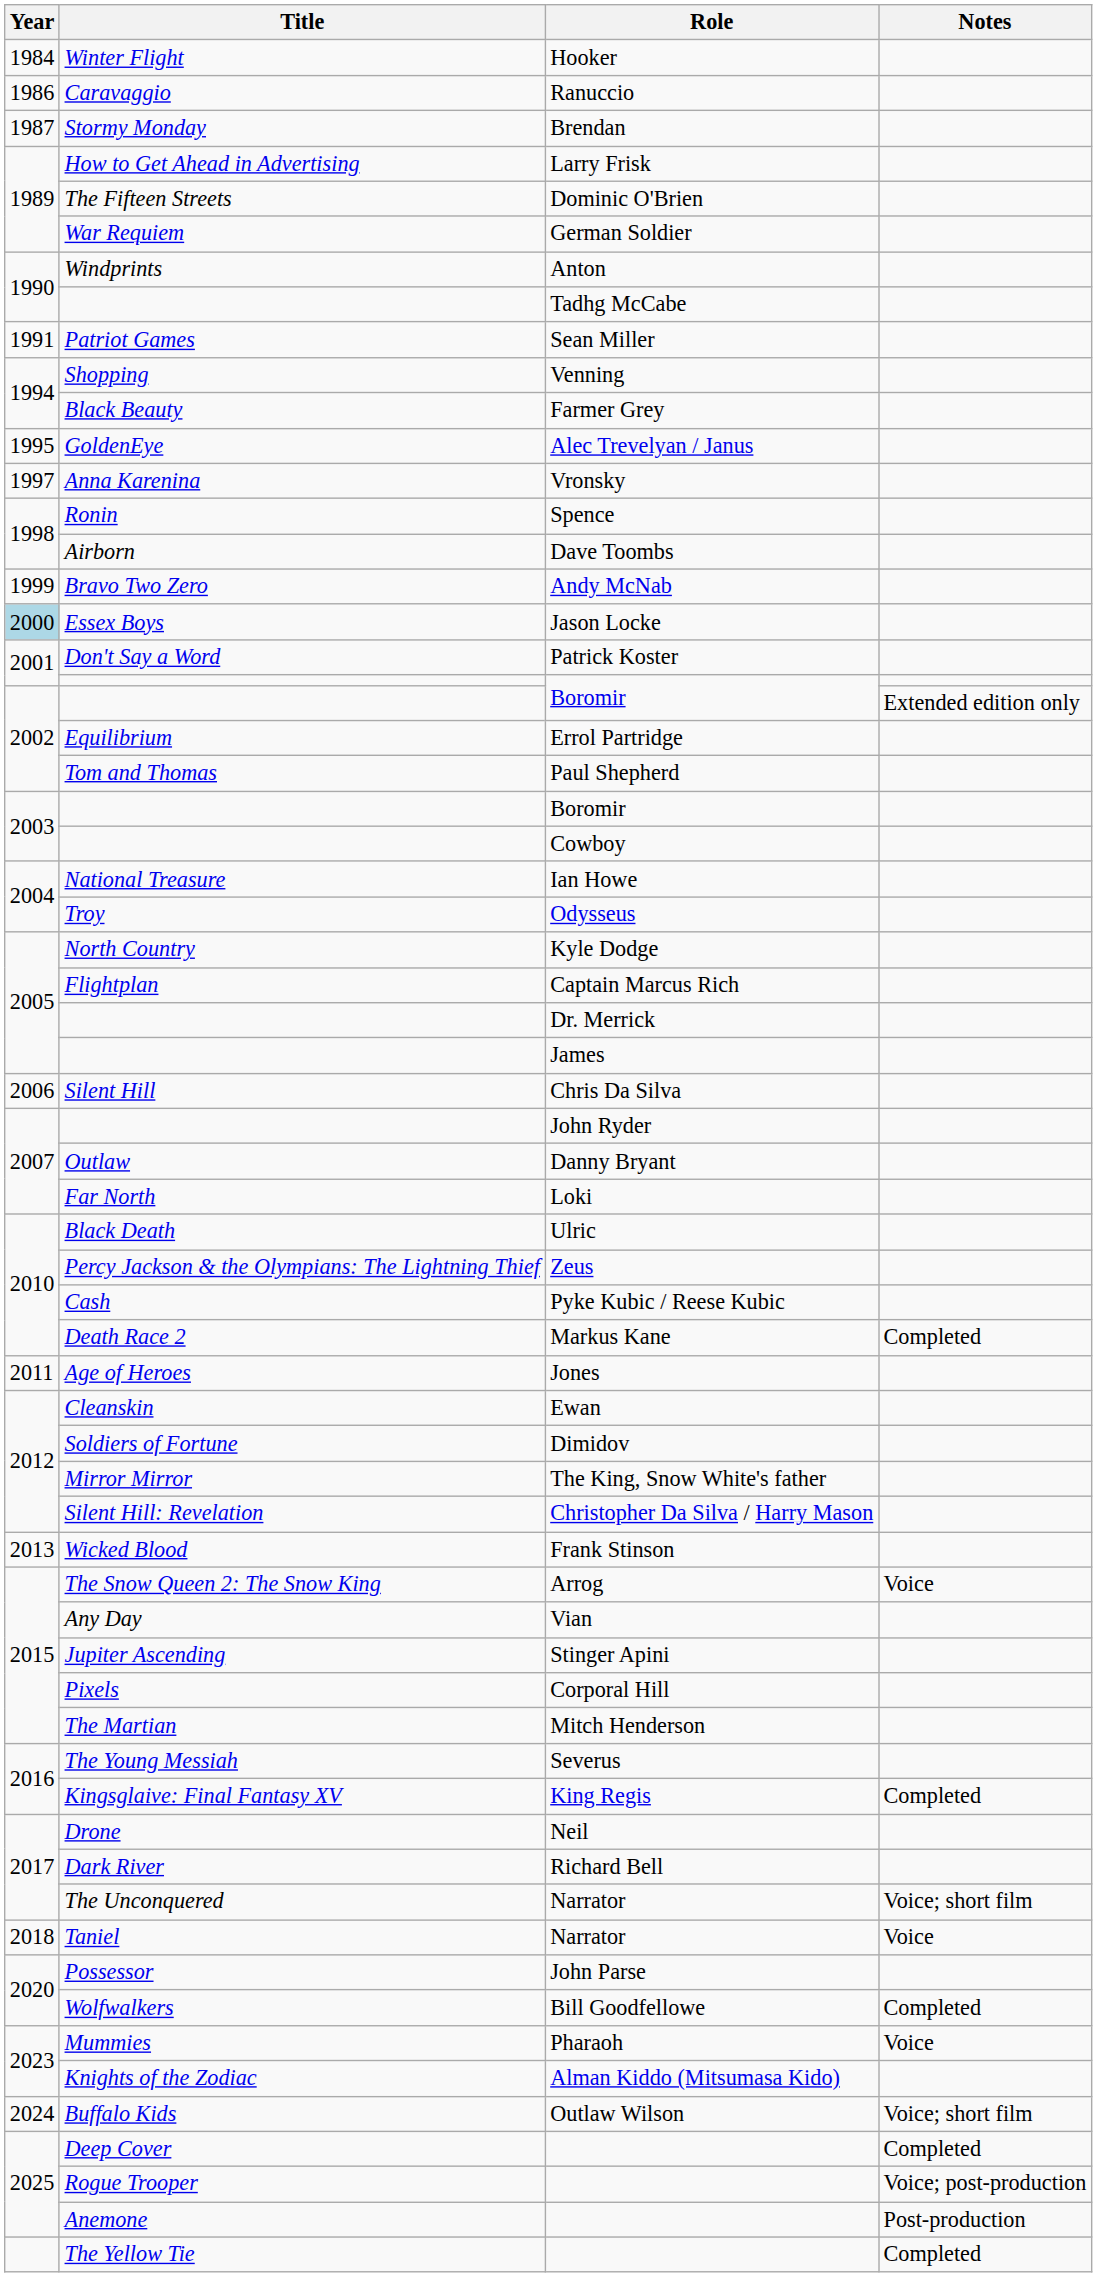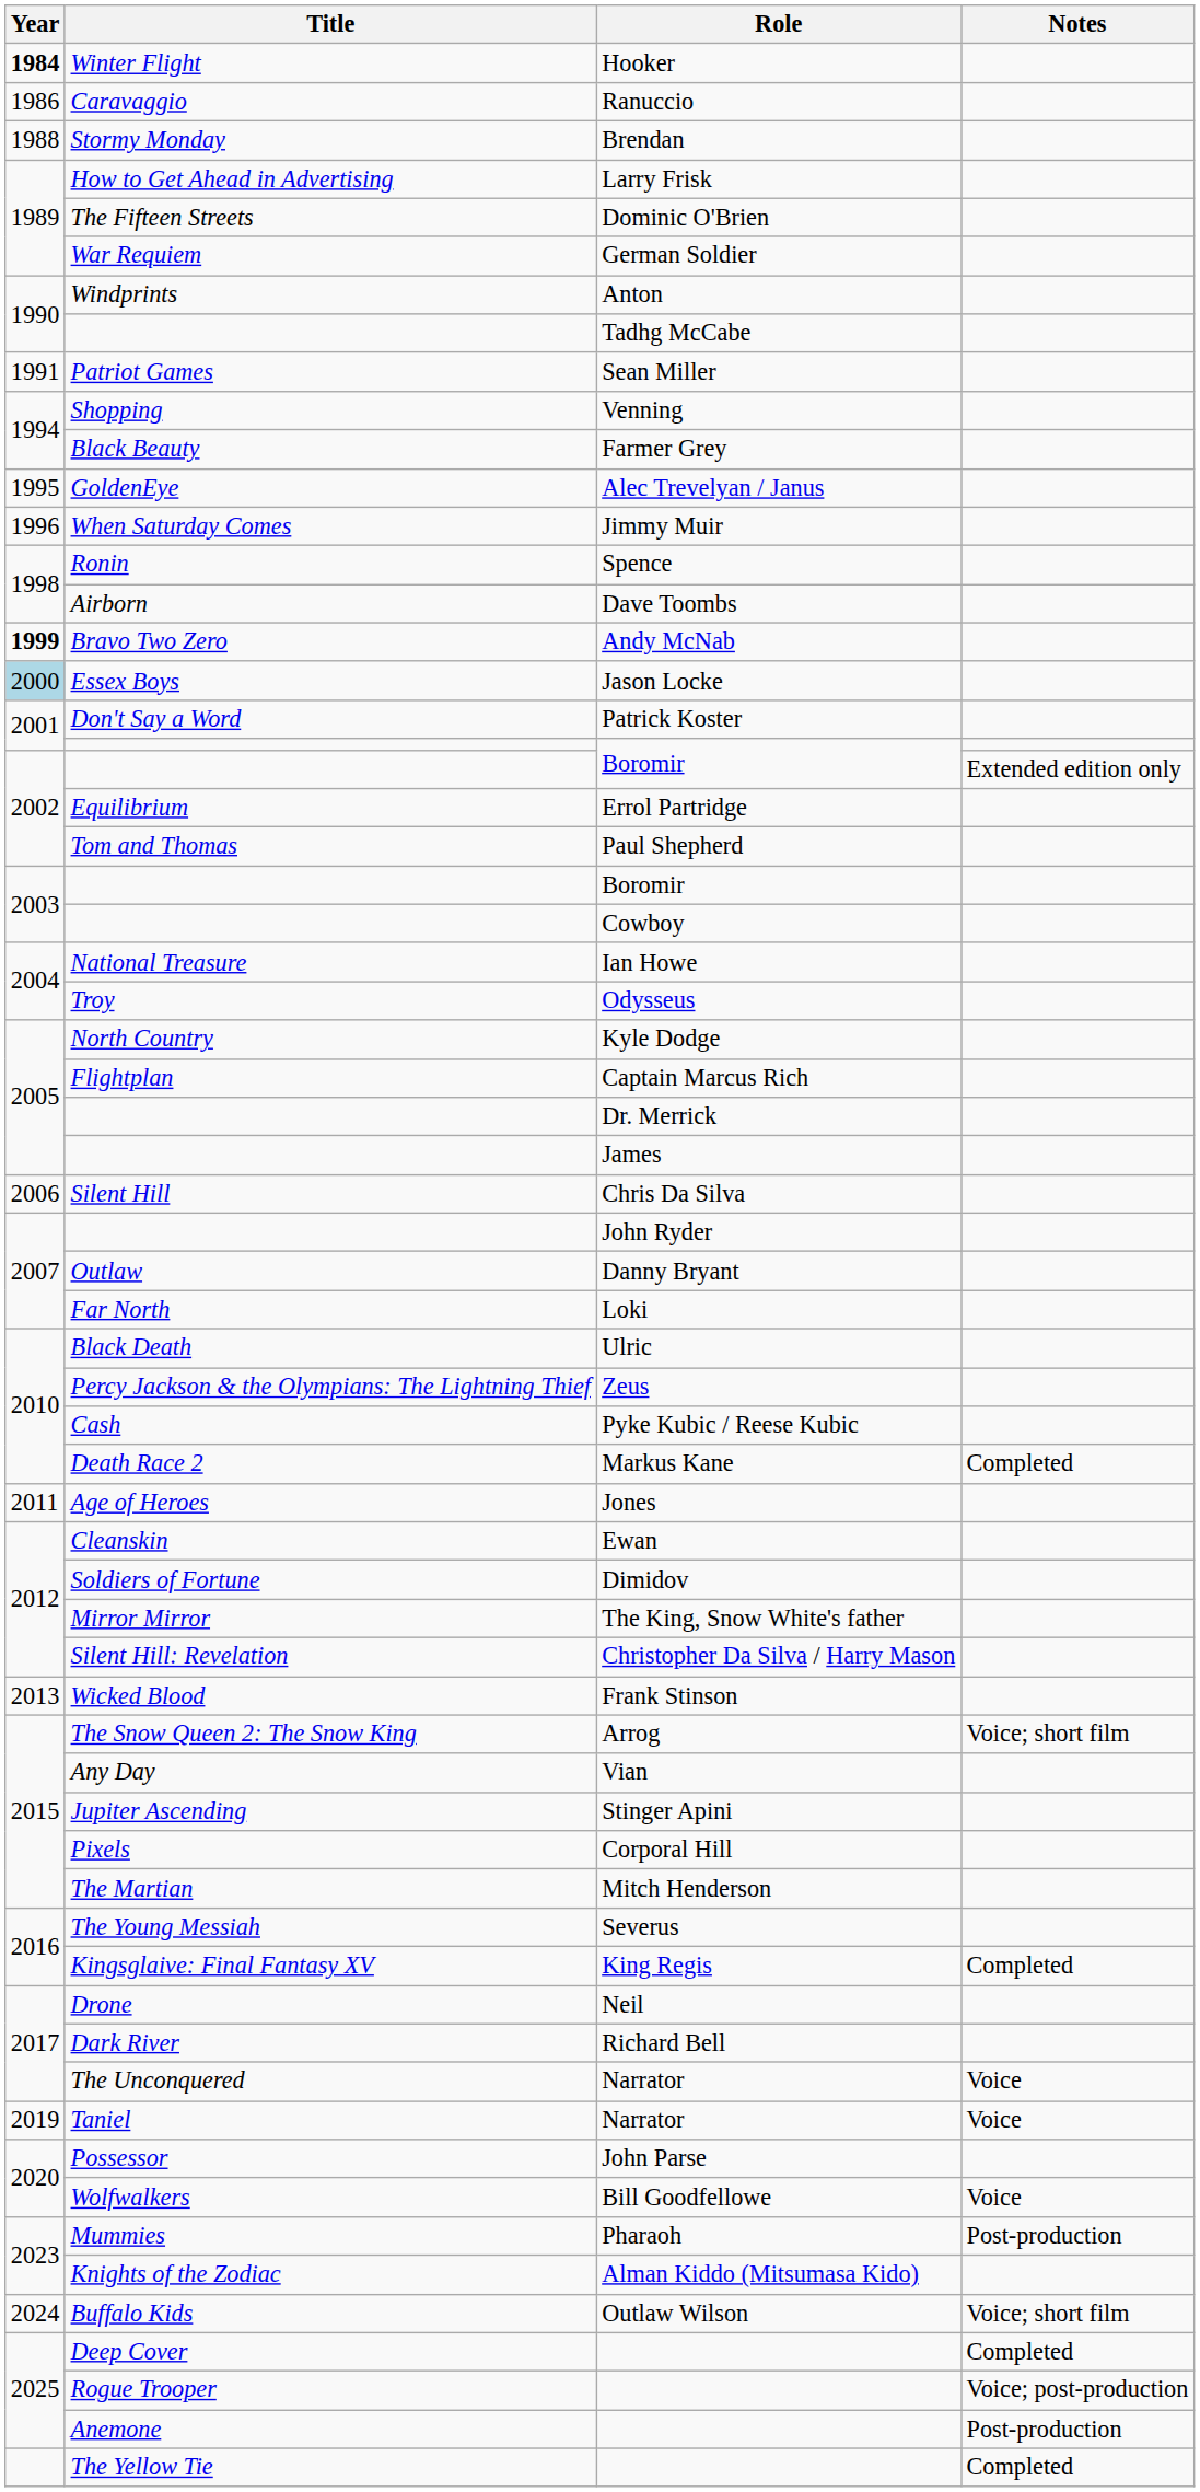 <table class="wikitable sortable">
 <tr>
 <th>Year</th>
 <th>Title</th>
 <th>Role</th>
 <th class="unsortable">Notes</th>
 </tr>
 <tr>
-<td>1984</td>
+<td><strong>1984</strong></td>
 <td><em><a href='#'>Winter Flight</a></em></td>
 <td>Hooker</td>
 <td></td>
 </tr>
 <tr>
 <td>1986</td>
 <td><em><a href='#'>Caravaggio</a></em></td>
 <td>Ranuccio</td>
 <td></td>
 </tr>
 <tr>
-<td>1987</td>
+<td>1988</td>
 <td><em><a href='#'>Stormy Monday</a></em></td>
 <td>Brendan</td>
 <td></td>
 </tr>
 <tr>
 <td rowspan="3">1989</td>
 <td><em><a href='#'>How to Get Ahead in Advertising</a></em></td>
 <td>Larry Frisk</td>
 <td></td>
 </tr>
 <tr>
 <td><em>The Fifteen Streets</em></td>
 <td>Dominic O'Brien</td>
 <td></td>
 </tr>
 <tr>
 <td><em><a href='#'>War Requiem</a></em></td>
 <td>German Soldier</td>
 <td></td>
 </tr>
 <tr>
 <td rowspan="2">1990</td>
 <td><em>Windprints</em></td>
 <td>Anton</td>
 <td></td>
 </tr>
 <tr>
 <td><em></em></td>
 <td>Tadhg McCabe</td>
 <td></td>
 </tr>
 <tr>
 <td>1991</td>
 <td><em><a href='#'>Patriot Games</a></em></td>
 <td>Sean Miller</td>
 <td></td>
 </tr>
 <tr>
 <td rowspan="2">1994</td>
 <td><em><a href='#'>Shopping</a></em></td>
 <td>Venning</td>
 <td></td>
 </tr>
 <tr>
 <td><em><a href='#'>Black Beauty</a></em></td>
 <td>Farmer Grey</td>
 <td></td>
 </tr>
 <tr>
 <td>1995</td>
 <td><em><a href='#'>GoldenEye</a></em></td>
 <td><a href='#'>Alec Trevelyan / Janus</a></td>
 <td></td>
 </tr>
 <tr>
-<td>1997</td>
-<td><em><a href='#'>Anna Karenina</a></em></td>
-<td>Vronsky</td>
+<td>1996</td>
+<td><em><a href='#'>When Saturday Comes</a></em></td>
+<td>Jimmy Muir</td>
 <td></td>
 </tr>
 <tr>
 <td rowspan="2">1998</td>
 <td><em><a href='#'>Ronin</a></em></td>
 <td>Spence</td>
 <td></td>
 </tr>
 <tr>
 <td><em>Airborn</em></td>
 <td>Dave Toombs</td>
 <td></td>
 </tr>
 <tr>
-<td>1999</td>
+<td><strong>1999</strong></td>
 <td><em><a href='#'>Bravo Two Zero</a></em></td>
 <td><a href='#'>Andy McNab</a></td>
 <td></td>
 </tr>
 <tr>
 <td style="background: lightblue;">2000</td>
 <td><em><a href='#'>Essex Boys</a></em></td>
 <td>Jason Locke</td>
 <td></td>
 </tr>
 <tr>
 <td rowspan="2">2001</td>
 <td><em><a href='#'>Don't Say a Word</a></em></td>
 <td>Patrick Koster</td>
 <td></td>
 </tr>
 <tr>
 <td><em></em></td>
 <td rowspan=2><a href='#'>Boromir</a></td>
 <td></td>
 </tr>
 <tr>
 <td rowspan="3">2002</td>
 <td><em></em></td>
 <td>Extended edition only</td>
 </tr>
 <tr>
 <td><em><a href='#'>Equilibrium</a></em></td>
 <td>Errol Partridge</td>
 <td></td>
 </tr>
 <tr>
 <td><em><a href='#'>Tom and Thomas</a></em></td>
 <td>Paul Shepherd</td>
 <td></td>
 </tr>
 <tr>
 <td rowspan="2">2003</td>
 <td><em></em></td>
 <td>Boromir</td>
 <td></td>
 </tr>
 <tr>
 <td><em></em></td>
 <td>Cowboy</td>
 <td></td>
 </tr>
 <tr>
 <td rowspan="2">2004</td>
 <td><em><a href='#'>National Treasure</a></em></td>
 <td>Ian Howe</td>
 <td></td>
 </tr>
 <tr>
 <td><em><a href='#'>Troy</a></em></td>
 <td><a href='#'>Odysseus</a></td>
 <td></td>
 </tr>
 <tr>
 <td rowspan="4">2005</td>
 <td><em><a href='#'>North Country</a></em></td>
 <td>Kyle Dodge</td>
 <td></td>
 </tr>
 <tr>
 <td><em><a href='#'>Flightplan</a></em></td>
 <td>Captain Marcus Rich</td>
 <td></td>
 </tr>
 <tr>
 <td><em></em></td>
 <td>Dr. Merrick</td>
 <td></td>
 </tr>
 <tr>
 <td><em></em></td>
 <td>James</td>
 <td></td>
 </tr>
 <tr>
 <td>2006</td>
 <td><em><a href='#'>Silent Hill</a></em></td>
 <td>Chris Da Silva</td>
 <td></td>
 </tr>
 <tr>
 <td rowspan="3">2007</td>
 <td><em></em></td>
 <td>John Ryder</td>
 <td></td>
 </tr>
 <tr>
 <td><em><a href='#'>Outlaw</a></em></td>
 <td>Danny Bryant</td>
 <td></td>
 </tr>
 <tr>
 <td><em><a href='#'>Far North</a></em></td>
 <td>Loki</td>
 <td></td>
 </tr>
 <tr>
 <td rowspan="4">2010</td>
 <td><em><a href='#'>Black Death</a></em></td>
 <td>Ulric</td>
 <td></td>
 </tr>
 <tr>
 <td><em><a href='#'>Percy Jackson & the Olympians: The Lightning Thief</a></em></td>
 <td><a href='#'>Zeus</a></td>
 <td></td>
 </tr>
 <tr>
 <td><em><a href='#'>Cash</a></em></td>
 <td>Pyke Kubic / Reese Kubic</td>
 <td></td>
 </tr>
 <tr>
 <td><em><a href='#'>Death Race 2</a></em></td>
 <td>Markus Kane</td>
 <td>Completed</td>
 </tr>
 <tr>
 <td>2011</td>
 <td><em><a href='#'>Age of Heroes</a></em></td>
 <td>Jones</td>
 <td></td>
 </tr>
 <tr>
 <td rowspan="4">2012</td>
 <td><em><a href='#'>Cleanskin</a></em></td>
 <td>Ewan</td>
 <td></td>
 </tr>
 <tr>
 <td><em><a href='#'>Soldiers of Fortune</a></em></td>
 <td>Dimidov</td>
 <td></td>
 </tr>
 <tr>
 <td><em><a href='#'>Mirror Mirror</a></em></td>
 <td>The King, Snow White's father</td>
 <td></td>
 </tr>
 <tr>
 <td><em><a href='#'>Silent Hill: Revelation</a></em></td>
 <td><a href='#'>Christopher Da Silva</a> / <a href='#'>Harry Mason</a></td>
 <td></td>
 </tr>
 <tr>
 <td>2013</td>
 <td><em><a href='#'>Wicked Blood</a></em></td>
 <td>Frank Stinson</td>
 <td></td>
 </tr>
 <tr>
 <td rowspan="5">2015</td>
 <td><em><a href='#'>The Snow Queen 2: The Snow King</a></em></td>
 <td>Arrog</td>
-<td>Voice</td>
+<td>Voice; short film</td>
 </tr>
 <tr>
 <td><em>Any Day</em></td>
 <td>Vian</td>
 <td></td>
 </tr>
 <tr>
 <td><em><a href='#'>Jupiter Ascending</a></em></td>
 <td>Stinger Apini</td>
 <td></td>
 </tr>
 <tr>
 <td><em><a href='#'>Pixels</a></em></td>
 <td>Corporal Hill</td>
 <td></td>
 </tr>
 <tr>
 <td><em><a href='#'>The Martian</a></em></td>
 <td>Mitch Henderson</td>
 <td></td>
 </tr>
 <tr>
 <td rowspan="2">2016</td>
 <td><em><a href='#'>The Young Messiah</a></em></td>
 <td>Severus</td>
 <td></td>
 </tr>
 <tr>
 <td><em><a href='#'>Kingsglaive: Final Fantasy XV</a></em></td>
 <td><a href='#'>King Regis</a></td>
 <td>Completed</td>
 </tr>
 <tr>
 <td rowspan="3">2017</td>
 <td><em><a href='#'>Drone</a></em></td>
 <td>Neil</td>
 <td></td>
 </tr>
 <tr>
 <td><em><a href='#'>Dark River</a></em></td>
 <td>Richard Bell</td>
 <td></td>
 </tr>
 <tr>
 <td><em>The Unconquered</em></td>
 <td>Narrator</td>
-<td>Voice; short film</td>
+<td>Voice</td>
 </tr>
 <tr>
-<td>2018</td>
+<td>2019</td>
 <td><em><a href='#'>Taniel</a></em></td>
 <td>Narrator</td>
 <td>Voice</td>
 </tr>
 <tr>
 <td rowspan="2">2020</td>
 <td><em><a href='#'>Possessor</a></em></td>
 <td>John Parse</td>
 <td></td>
 </tr>
 <tr>
 <td><em><a href='#'>Wolfwalkers</a></em></td>
 <td>Bill Goodfellowe</td>
-<td>Completed</td>
+<td>Voice</td>
 </tr>
 <tr>
 <td rowspan="2">2023</td>
 <td><em><a href='#'>Mummies</a></em></td>
 <td>Pharaoh</td>
-<td>Voice</td>
+<td>Post-production</td>
 </tr>
 <tr>
 <td><em><a href='#'>Knights of the Zodiac</a></em></td>
 <td><a href='#'>Alman Kiddo (Mitsumasa Kido)</a></td>
 <td></td>
 </tr>
 <tr>
 <td>2024</td>
 <td><em><a href='#'>Buffalo Kids</a></em></td>
 <td>Outlaw Wilson</td>
 <td>Voice; short film</td>
 </tr>
 <tr>
 <td rowspan="3">2025</td>
 <td><em><a href='#'>Deep Cover</a></em></td>
 <td></td>
 <td>Completed</td>
 </tr>
 <tr>
 <td><em><a href='#'>Rogue Trooper</a></em></td>
 <td></td>
 <td>Voice; post-production</td>
 </tr>
 <tr>
 <td><em><a href='#'>Anemone</a></em></td>
 <td></td>
 <td>Post-production</td>
 </tr>
 <tr>
 <td></td>
 <td><em><a href='#'>The Yellow Tie</a></em></td>
 <td></td>
 <td>Completed</td>
 </tr>
 </table>
